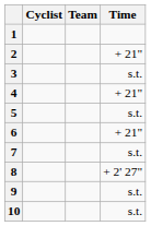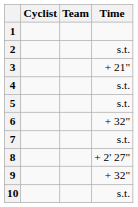 <table class="wikitable">
 <tr>
 <th></th>
 <th>Cyclist</th>
 <th>Team</th>
 <th>Time</th>
 </tr>
 <tr>
 <th>1</th>
 <td></td>
 <td></td>
 <td align="right"></td>
 </tr>
 <tr>
 <th>2</th>
 <td></td>
 <td></td>
-<td align="right">+ 21"</td>
+<td align="right">s.t.</td>
 </tr>
 <tr>
 <th>3</th>
 <td></td>
 <td></td>
-<td align="right">s.t.</td>
+<td align="right">+ 21"</td>
 </tr>
 <tr>
 <th>4</th>
 <td></td>
 <td></td>
-<td align="right">+ 21"</td>
+<td align="right">s.t.</td>
 </tr>
 <tr>
 <th>5</th>
 <td></td>
 <td></td>
 <td align="right">s.t.</td>
 </tr>
 <tr>
 <th>6</th>
 <td></td>
 <td></td>
-<td align="right">+ 21"</td>
+<td align="right">+ 32"</td>
 </tr>
 <tr>
 <th>7</th>
 <td></td>
 <td></td>
 <td align="right">s.t.</td>
 </tr>
 <tr>
 <th>8</th>
 <td></td>
 <td></td>
 <td align="right">+ 2' 27"</td>
 </tr>
 <tr>
 <th>9</th>
 <td></td>
 <td></td>
-<td align="right">s.t.</td>
+<td align="right">+ 32"</td>
 </tr>
 <tr>
 <th>10</th>
 <td></td>
 <td></td>
 <td align="right">s.t.</td>
 </tr>
 </table>
